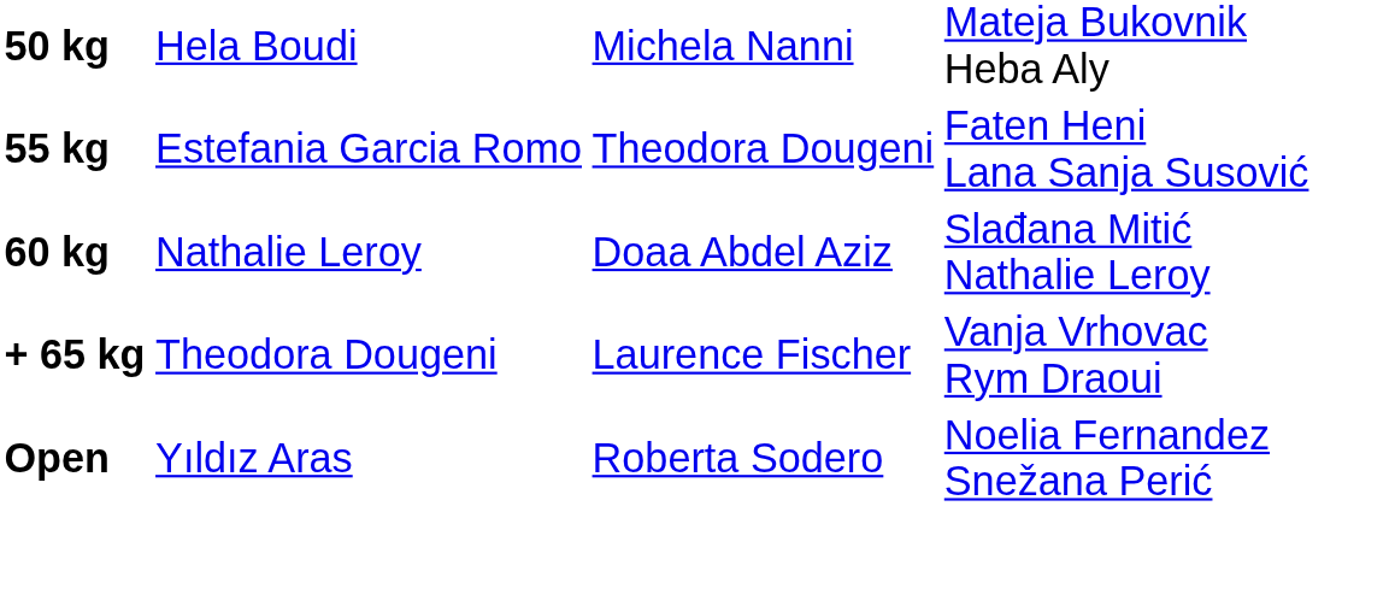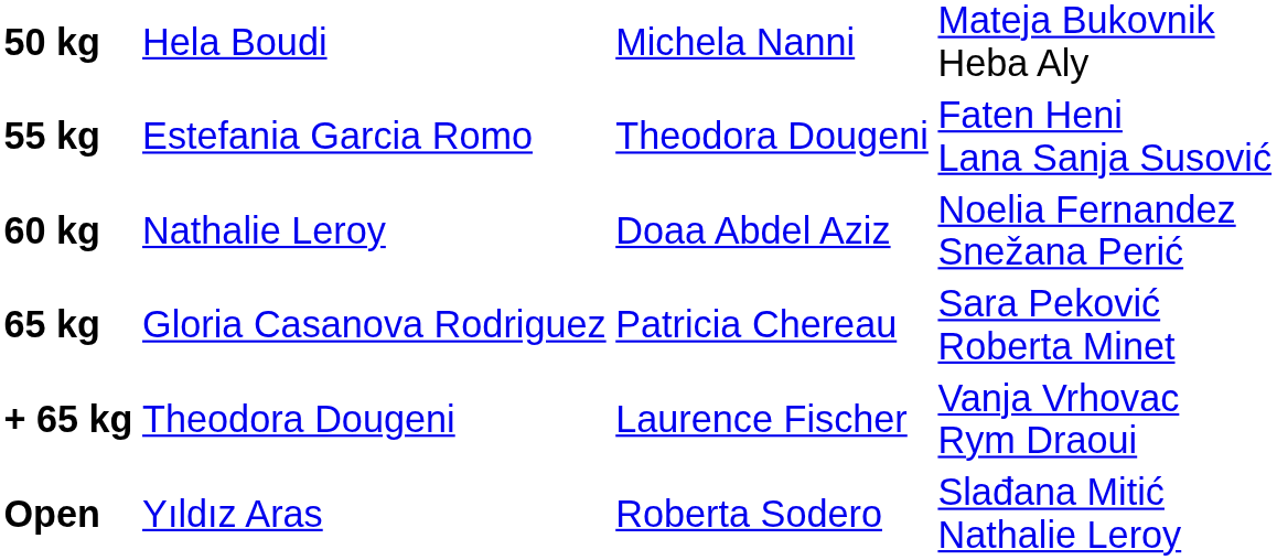 <table>
 <tr>
 <td><strong>50 kg</strong></td>
 <td> <a href='#'>Hela Boudi</a></td>
 <td> <a href='#'>Michela Nanni</a></td>
 <td> <a href='#'>Mateja Bukovnik</a> <br>  Heba Aly</td>
 </tr>
 <tr>
 <td><strong>55 kg</strong></td>
 <td> <a href='#'>Estefania Garcia Romo</a></td>
 <td> <a href='#'>Theodora Dougeni</a></td>
 <td> <a href='#'>Faten Heni</a> <br>  <a href='#'>Lana Sanja Susović</a></td>
 </tr>
 <tr>
 <td><strong>60 kg</strong></td>
 <td> <a href='#'>Nathalie Leroy</a></td>
 <td> <a href='#'>Doaa Abdel Aziz</a></td>
-<td> <a href='#'>Slađana Mitić</a> <br>  <a href='#'>Nathalie Leroy</a></td>
+<td> <a href='#'>Noelia Fernandez</a> <br>  <a href='#'>Snežana Perić</a></td>
+</tr>
+<tr>
+<td><strong>65 kg</strong></td>
+<td> <a href='#'>Gloria Casanova Rodriguez</a></td>
+<td> <a href='#'>Patricia Chereau</a></td>
+<td> <a href='#'>Sara Peković</a> <br>  <a href='#'>Roberta Minet</a></td>
 </tr>
 <tr>
 <td><strong>+ 65 kg</strong></td>
 <td> <a href='#'>Theodora Dougeni</a></td>
 <td> <a href='#'>Laurence Fischer</a></td>
 <td> <a href='#'>Vanja Vrhovac</a> <br>  <a href='#'>Rym Draoui</a></td>
 </tr>
 <tr>
 <td><strong>Open</strong></td>
 <td> <a href='#'>Yıldız Aras</a></td>
 <td> <a href='#'>Roberta Sodero</a></td>
-<td> <a href='#'>Noelia Fernandez</a> <br>  <a href='#'>Snežana Perić</a></td>
+<td> <a href='#'>Slađana Mitić</a> <br>  <a href='#'>Nathalie Leroy</a></td>
 </tr>
 </table>
